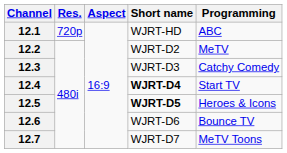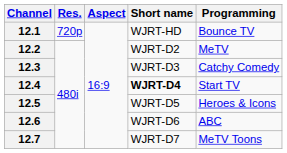 <table class="wikitable">
 <tr>
 <th scope = "col"><a href='#'>Channel</a></th>
 <th scope = "col"><a href='#'>Res.</a></th>
 <th scope = "col"><a href='#'>Aspect</a></th>
 <th scope = "col">Short name</th>
 <th scope = "col">Programming</th>
 </tr>
 <tr>
 <th scope = "row">12.1</th>
 <td><a href='#'>720p</a></td>
 <td rowspan=7><a href='#'>16:9</a></td>
 <td>WJRT-HD</td>
-<td><a href='#'>ABC</a></td>
+<td><a href='#'>Bounce TV</a></td>
 </tr>
 <tr>
 <th scope = "row">12.2</th>
 <td rowspan=6><a href='#'>480i</a></td>
 <td>WJRT-D2</td>
 <td><a href='#'>MeTV</a></td>
 </tr>
 <tr>
 <th scope = "row">12.3</th>
 <td>WJRT-D3</td>
 <td><a href='#'>Catchy Comedy</a></td>
 </tr>
 <tr>
 <th scope = "row">12.4</th>
 <td><strong>WJRT-D4</strong></td>
 <td><a href='#'>Start TV</a></td>
 </tr>
 <tr>
 <th scope = "row">12.5</th>
-<td><strong>WJRT-D5</strong></td>
+<td>WJRT-D5</td>
 <td><a href='#'>Heroes & Icons</a></td>
 </tr>
 <tr>
 <th scope = "row">12.6</th>
 <td>WJRT-D6</td>
-<td><a href='#'>Bounce TV</a></td>
+<td><a href='#'>ABC</a></td>
 </tr>
 <tr>
 <th scope = "row">12.7</th>
 <td>WJRT-D7</td>
 <td><a href='#'>MeTV Toons</a></td>
 </tr>
 </table>
